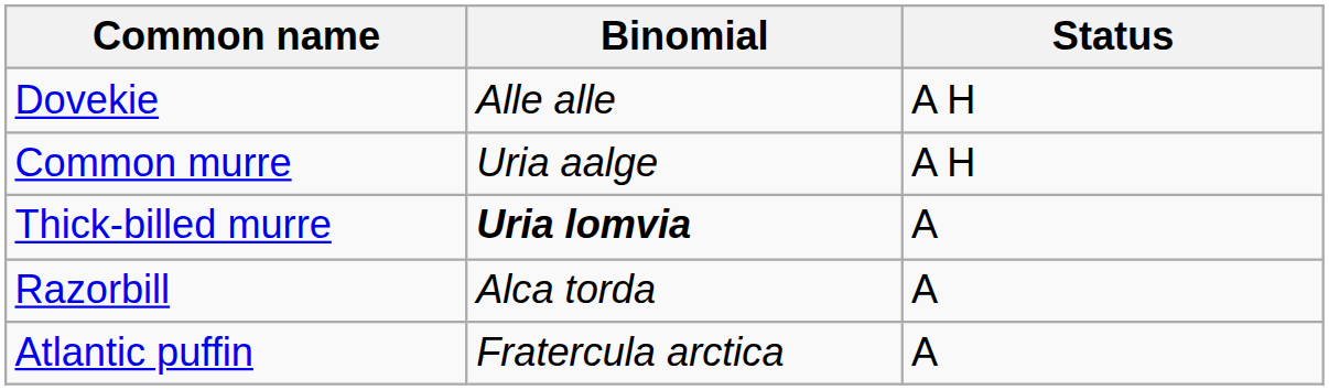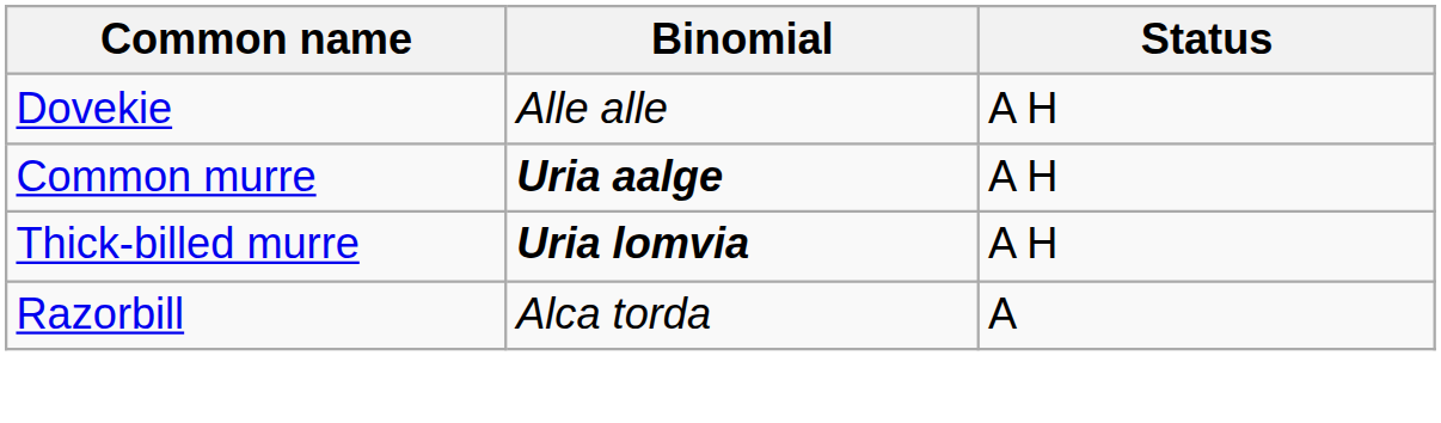 <table width=60% class="wikitable">
 <tr>
 <th width=35%>Common name</th>
 <th width=33%>Binomial</th>
 <th width=32%>Status</th>
 </tr>
 <tr>
 <td><a href='#'>Dovekie</a></td>
 <td><em>Alle alle</em></td>
 <td>A H</td>
 </tr>
 <tr>
 <td><a href='#'>Common murre</a></td>
-<td><em>Uria aalge</em></td>
+<td><strong><em>Uria aalge</em></strong></td>
 <td>A H</td>
 </tr>
 <tr>
 <td><a href='#'>Thick-billed murre</a></td>
 <td><strong><em>Uria lomvia</em></strong></td>
-<td>A</td>
+<td>A H</td>
 </tr>
 <tr>
 <td><a href='#'>Razorbill</a></td>
 <td><em>Alca torda</em></td>
 <td>A</td>
 </tr>
-<tr>
-<td><a href='#'>Atlantic puffin</a></td>
-<td><em>Fratercula arctica</em></td>
-<td>A</td>
-</tr>
 </table>
